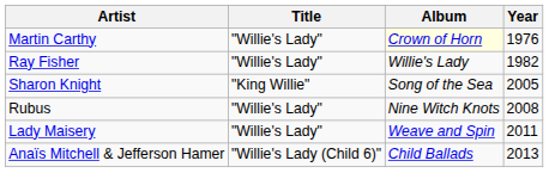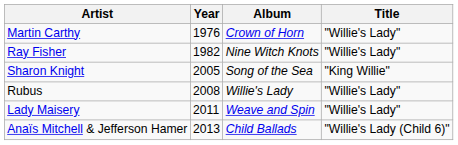 <table class="sortable wikitable plainrowheaders">
 <tr>
 <th scope="col">Artist</th>
+<th scope="col">Year</th>
+<th scope="col">Album</th>
 <th scope="col">Title</th>
-<th scope="col">Album</th>
-<th scope="col">Year</th>
 </tr>
 <tr>
 <td><a href='#'>Martin Carthy</a></td>
+<td>1976</td>
+<td><em><a href='#'>Crown of Horn</a></em></td>
 <td>"Willie's Lady"</td>
-<td style="background: lightyellow;"><em><a href='#'>Crown of Horn</a></em></td>
-<td>1976</td>
 </tr>
 <tr>
 <td><a href='#'>Ray Fisher</a></td>
+<td>1982</td>
+<td><em>Nine Witch Knots</em></td>
 <td>"Willie's Lady"</td>
-<td><em>Willie's Lady</em></td>
-<td>1982</td>
 </tr>
 <tr>
 <td><a href='#'>Sharon Knight</a></td>
+<td>2005</td>
+<td><em>Song of the Sea</em></td>
 <td>"King Willie"</td>
-<td><em>Song of the Sea</em></td>
-<td>2005</td>
 </tr>
 <tr>
 <td>Rubus</td>
+<td>2008</td>
+<td><em>Willie's Lady</em></td>
 <td>"Willie's Lady"</td>
-<td><em>Nine Witch Knots</em></td>
-<td>2008</td>
 </tr>
 <tr>
 <td><a href='#'>Lady Maisery</a></td>
+<td>2011</td>
+<td><em><a href='#'>Weave and Spin</a></em></td>
 <td>"Willie's Lady"</td>
-<td><em><a href='#'>Weave and Spin</a></em></td>
-<td>2011</td>
 </tr>
 <tr>
 <td><a href='#'>Anaïs Mitchell</a> & Jefferson Hamer</td>
+<td>2013</td>
+<td><em><a href='#'>Child Ballads</a></em></td>
 <td>"Willie's Lady (Child 6)"</td>
-<td><em><a href='#'>Child Ballads</a></em></td>
-<td>2013</td>
 </tr>
 </table>
